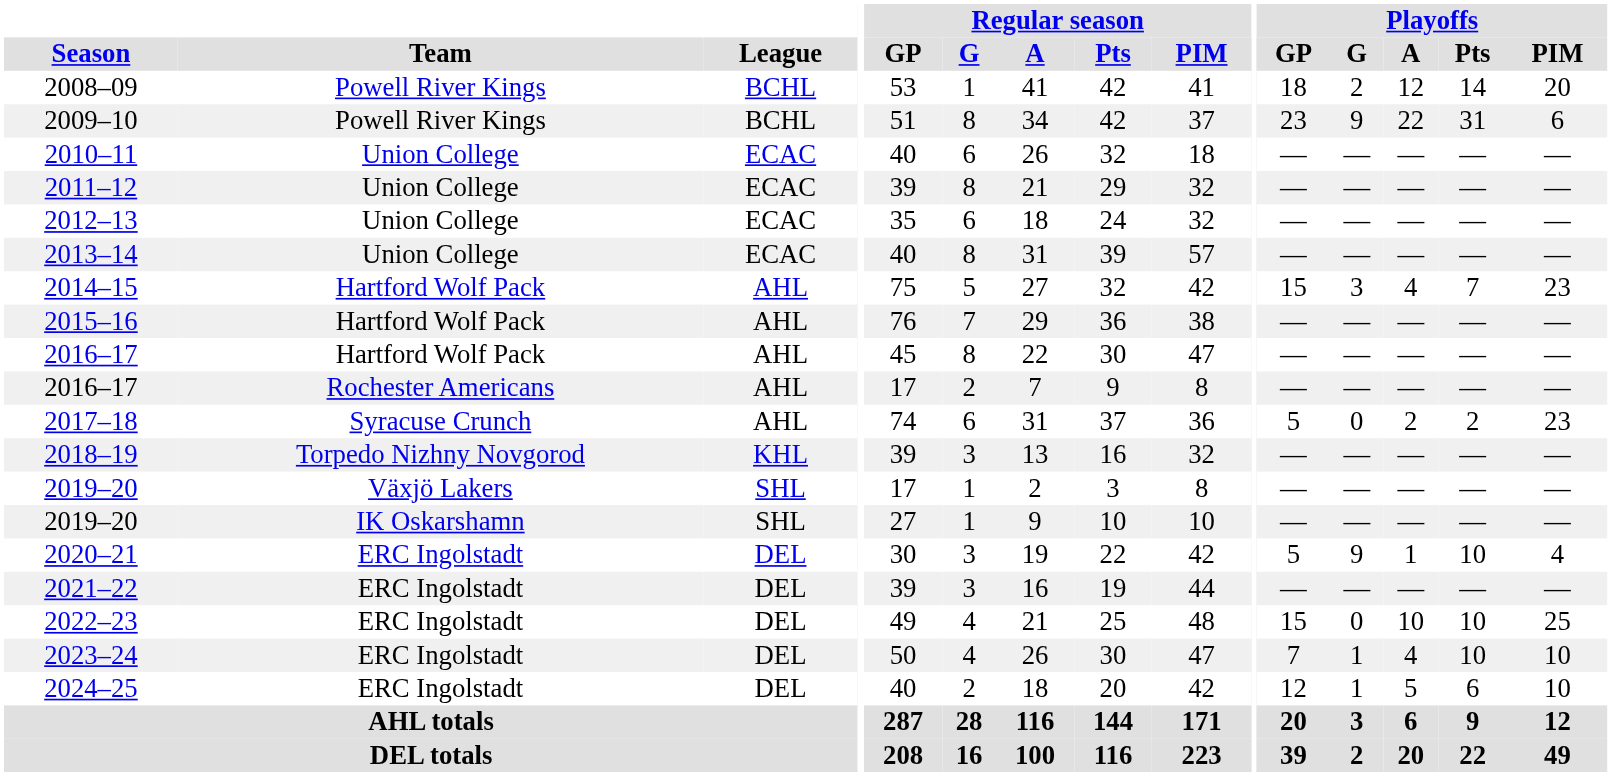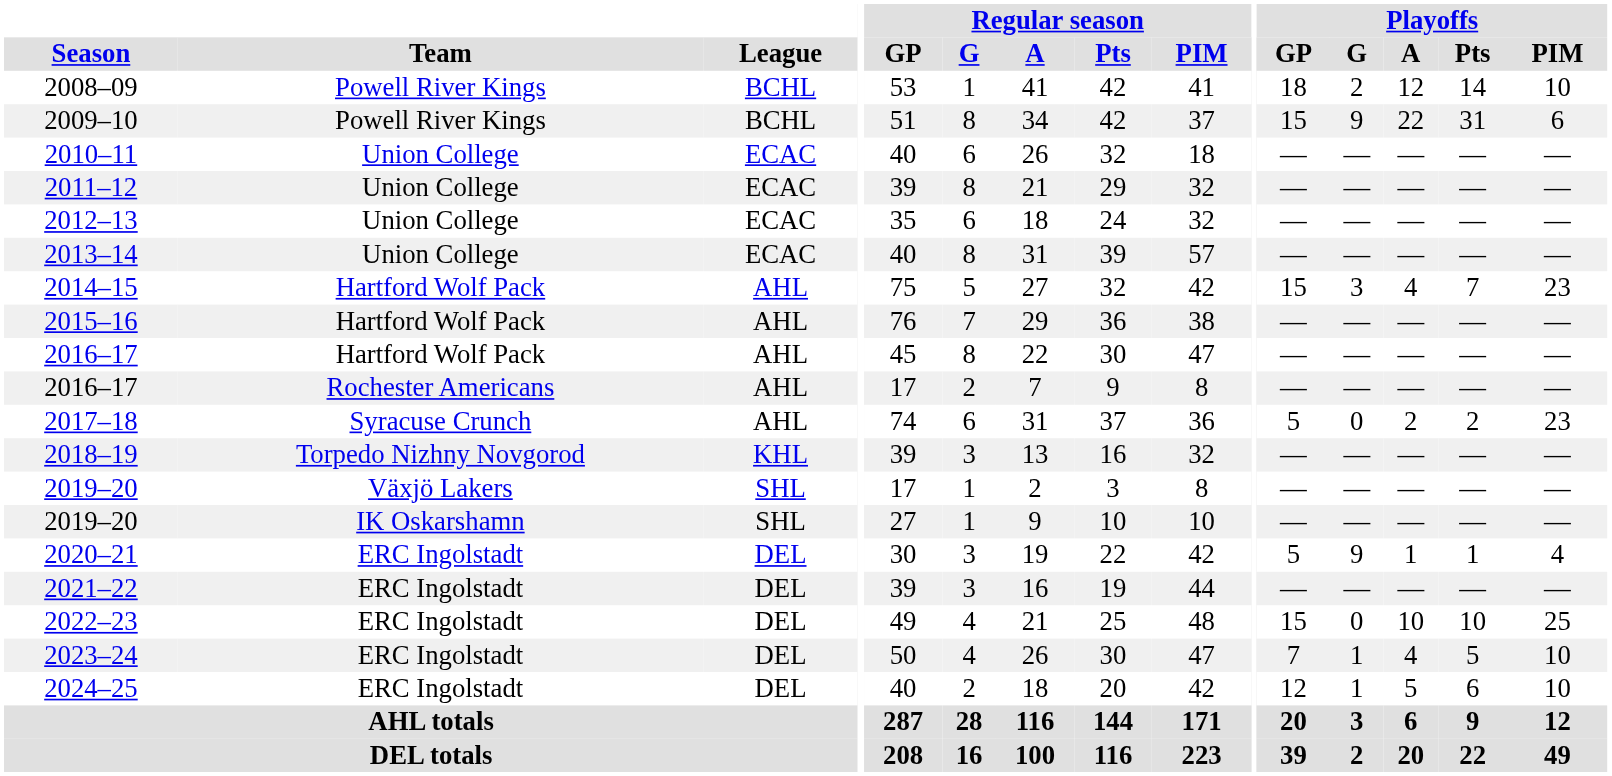 <table border="0" cellpadding="1" cellspacing="0" style="text-align:center; width:60em">
 <tr bgcolor="#e0e0e0">
 <th colspan="3" bgcolor="#ffffff"></th>
 <th rowspan="99" bgcolor="#ffffff"></th>
 <th colspan="5"><a href='#'>Regular season</a></th>
 <th rowspan="99" bgcolor="#ffffff"></th>
 <th colspan="5"><a href='#'>Playoffs</a></th>
 </tr>
 <tr bgcolor="#e0e0e0">
 <th><a href='#'>Season</a></th>
 <th>Team</th>
 <th>League</th>
 <th>GP</th>
 <th><a href='#'>G</a></th>
 <th><a href='#'>A</a></th>
 <th><a href='#'>Pts</a></th>
 <th><a href='#'>PIM</a></th>
 <th>GP</th>
 <th>G</th>
 <th>A</th>
 <th>Pts</th>
 <th>PIM</th>
 </tr>
 <tr>
 <td>2008–09</td>
 <td><a href='#'>Powell River Kings</a></td>
 <td><a href='#'>BCHL</a></td>
 <td>53</td>
 <td>1</td>
 <td>41</td>
 <td>42</td>
 <td>41</td>
 <td>18</td>
 <td>2</td>
 <td>12</td>
 <td>14</td>
-<td>20</td>
+<td>10</td>
 </tr>
 <tr bgcolor="#f0f0f0">
 <td>2009–10</td>
 <td>Powell River Kings</td>
 <td>BCHL</td>
 <td>51</td>
 <td>8</td>
 <td>34</td>
 <td>42</td>
 <td>37</td>
-<td>23</td>
+<td>15</td>
 <td>9</td>
 <td>22</td>
 <td>31</td>
 <td>6</td>
 </tr>
 <tr>
 <td><a href='#'>2010–11</a></td>
 <td><a href='#'>Union College</a></td>
 <td><a href='#'>ECAC</a></td>
 <td>40</td>
 <td>6</td>
 <td>26</td>
 <td>32</td>
 <td>18</td>
 <td>—</td>
 <td>—</td>
 <td>—</td>
 <td>—</td>
 <td>—</td>
 </tr>
 <tr bgcolor="#f0f0f0">
 <td><a href='#'>2011–12</a></td>
 <td>Union College</td>
 <td>ECAC</td>
 <td>39</td>
 <td>8</td>
 <td>21</td>
 <td>29</td>
 <td>32</td>
 <td>—</td>
 <td>—</td>
 <td>—</td>
 <td>—</td>
 <td>—</td>
 </tr>
 <tr>
 <td><a href='#'>2012–13</a></td>
 <td>Union College</td>
 <td>ECAC</td>
 <td>35</td>
 <td>6</td>
 <td>18</td>
 <td>24</td>
 <td>32</td>
 <td>—</td>
 <td>—</td>
 <td>—</td>
 <td>—</td>
 <td>—</td>
 </tr>
 <tr bgcolor="#f0f0f0">
 <td><a href='#'>2013–14</a></td>
 <td>Union College</td>
 <td>ECAC</td>
 <td>40</td>
 <td>8</td>
 <td>31</td>
 <td>39</td>
 <td>57</td>
 <td>—</td>
 <td>—</td>
 <td>—</td>
 <td>—</td>
 <td>—</td>
 </tr>
 <tr>
 <td><a href='#'>2014–15</a></td>
 <td><a href='#'>Hartford Wolf Pack</a></td>
 <td><a href='#'>AHL</a></td>
 <td>75</td>
 <td>5</td>
 <td>27</td>
 <td>32</td>
 <td>42</td>
 <td>15</td>
 <td>3</td>
 <td>4</td>
 <td>7</td>
 <td>23</td>
 </tr>
 <tr bgcolor="#f0f0f0">
 <td><a href='#'>2015–16</a></td>
 <td>Hartford Wolf Pack</td>
 <td>AHL</td>
 <td>76</td>
 <td>7</td>
 <td>29</td>
 <td>36</td>
 <td>38</td>
 <td>—</td>
 <td>—</td>
 <td>—</td>
 <td>—</td>
 <td>—</td>
 </tr>
 <tr>
 <td><a href='#'>2016–17</a></td>
 <td>Hartford Wolf Pack</td>
 <td>AHL</td>
 <td>45</td>
 <td>8</td>
 <td>22</td>
 <td>30</td>
 <td>47</td>
 <td>—</td>
 <td>—</td>
 <td>—</td>
 <td>—</td>
 <td>—</td>
 </tr>
 <tr bgcolor="#f0f0f0">
 <td>2016–17</td>
 <td><a href='#'>Rochester Americans</a></td>
 <td>AHL</td>
 <td>17</td>
 <td>2</td>
 <td>7</td>
 <td>9</td>
 <td>8</td>
 <td>—</td>
 <td>—</td>
 <td>—</td>
 <td>—</td>
 <td>—</td>
 </tr>
 <tr>
 <td><a href='#'>2017–18</a></td>
 <td><a href='#'>Syracuse Crunch</a></td>
 <td>AHL</td>
 <td>74</td>
 <td>6</td>
 <td>31</td>
 <td>37</td>
 <td>36</td>
 <td>5</td>
 <td>0</td>
 <td>2</td>
 <td>2</td>
 <td>23</td>
 </tr>
 <tr bgcolor="#f0f0f0">
 <td><a href='#'>2018–19</a></td>
 <td><a href='#'>Torpedo Nizhny Novgorod</a></td>
 <td><a href='#'>KHL</a></td>
 <td>39</td>
 <td>3</td>
 <td>13</td>
 <td>16</td>
 <td>32</td>
 <td>—</td>
 <td>—</td>
 <td>—</td>
 <td>—</td>
 <td>—</td>
 </tr>
 <tr>
 <td><a href='#'>2019–20</a></td>
 <td><a href='#'>Växjö Lakers</a></td>
 <td><a href='#'>SHL</a></td>
 <td>17</td>
 <td>1</td>
 <td>2</td>
 <td>3</td>
 <td>8</td>
 <td>—</td>
 <td>—</td>
 <td>—</td>
 <td>—</td>
 <td>—</td>
 </tr>
 <tr bgcolor="#f0f0f0">
 <td>2019–20</td>
 <td><a href='#'>IK Oskarshamn</a></td>
 <td>SHL</td>
 <td>27</td>
 <td>1</td>
 <td>9</td>
 <td>10</td>
 <td>10</td>
 <td>—</td>
 <td>—</td>
 <td>—</td>
 <td>—</td>
 <td>—</td>
 </tr>
 <tr>
 <td><a href='#'>2020–21</a></td>
 <td><a href='#'>ERC Ingolstadt</a></td>
 <td><a href='#'>DEL</a></td>
 <td>30</td>
 <td>3</td>
 <td>19</td>
 <td>22</td>
 <td>42</td>
 <td>5</td>
 <td>9</td>
 <td>1</td>
-<td>10</td>
+<td>1</td>
 <td>4</td>
 </tr>
 <tr bgcolor="#f0f0f0">
 <td><a href='#'>2021–22</a></td>
 <td>ERC Ingolstadt</td>
 <td>DEL</td>
 <td>39</td>
 <td>3</td>
 <td>16</td>
 <td>19</td>
 <td>44</td>
 <td>—</td>
 <td>—</td>
 <td>—</td>
 <td>—</td>
 <td>—</td>
 </tr>
 <tr>
 <td><a href='#'>2022–23</a></td>
 <td>ERC Ingolstadt</td>
 <td>DEL</td>
 <td>49</td>
 <td>4</td>
 <td>21</td>
 <td>25</td>
 <td>48</td>
 <td>15</td>
 <td>0</td>
 <td>10</td>
 <td>10</td>
 <td>25</td>
 </tr>
 <tr bgcolor="#f0f0f0">
 <td><a href='#'>2023–24</a></td>
 <td>ERC Ingolstadt</td>
 <td>DEL</td>
 <td>50</td>
 <td>4</td>
 <td>26</td>
 <td>30</td>
 <td>47</td>
 <td>7</td>
 <td>1</td>
 <td>4</td>
-<td>10</td>
+<td>5</td>
 <td>10</td>
 </tr>
 <tr>
 <td><a href='#'>2024–25</a></td>
 <td>ERC Ingolstadt</td>
 <td>DEL</td>
 <td>40</td>
 <td>2</td>
 <td>18</td>
 <td>20</td>
 <td>42</td>
 <td>12</td>
 <td>1</td>
 <td>5</td>
 <td>6</td>
 <td>10</td>
 </tr>
 <tr bgcolor="#e0e0e0">
 <th colspan="3">AHL totals</th>
 <th>287</th>
 <th>28</th>
 <th>116</th>
 <th>144</th>
 <th>171</th>
 <th>20</th>
 <th>3</th>
 <th>6</th>
 <th>9</th>
 <th>12</th>
 </tr>
 <tr bgcolor="#e0e0e0">
 <th colspan="3">DEL totals</th>
 <th>208</th>
 <th>16</th>
 <th>100</th>
 <th>116</th>
 <th>223</th>
 <th>39</th>
 <th>2</th>
 <th>20</th>
 <th>22</th>
 <th>49</th>
 </tr>
 </table>
